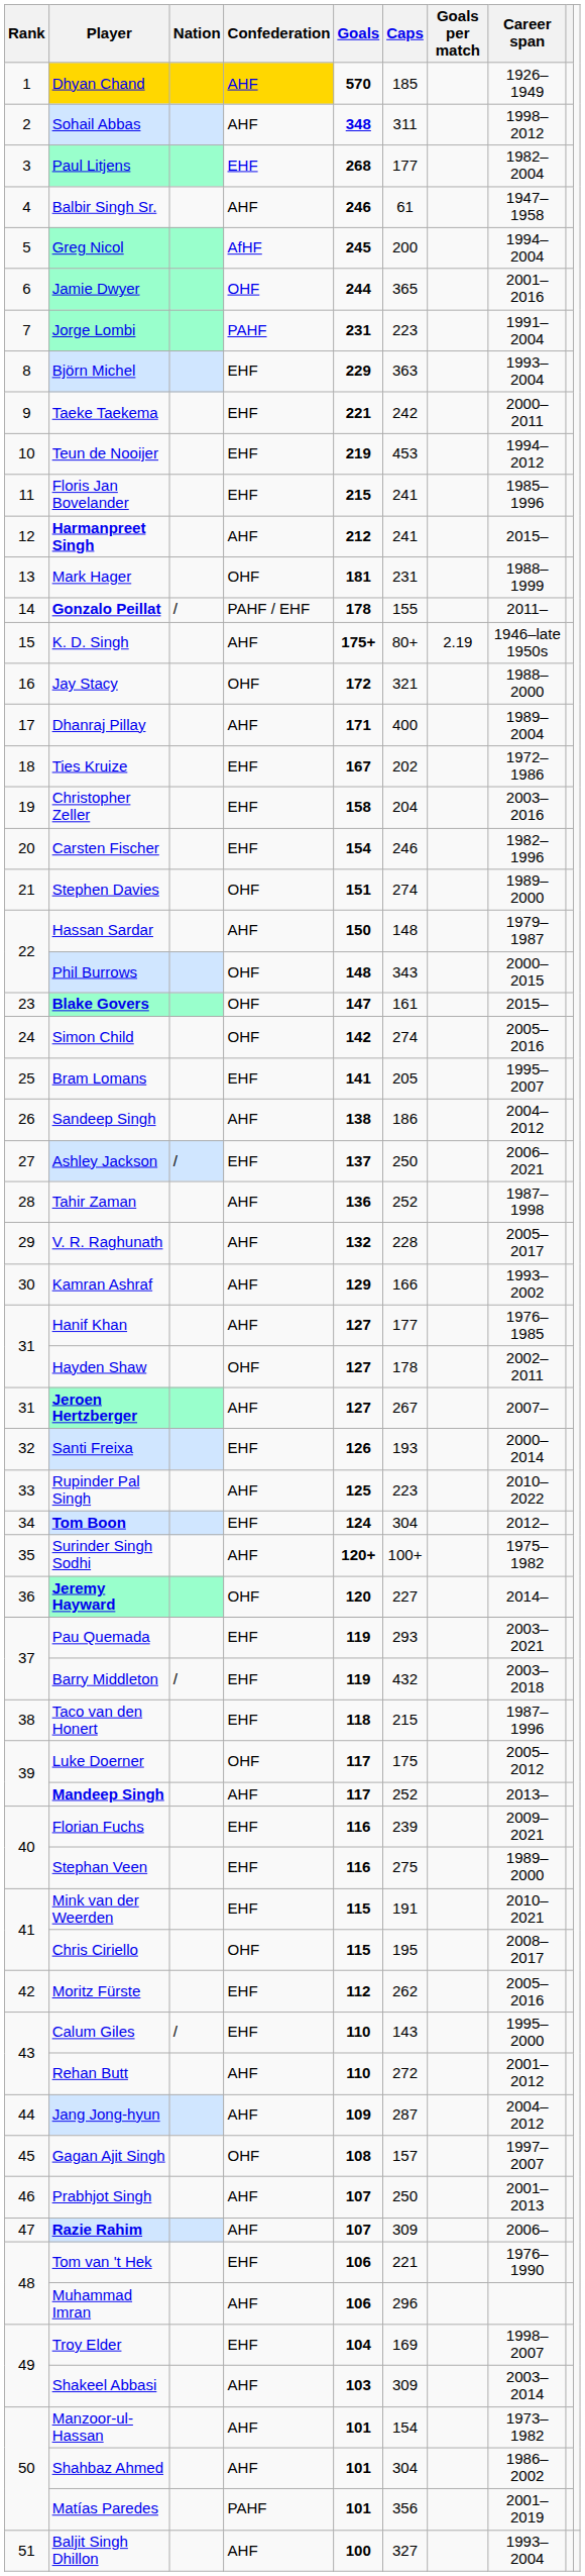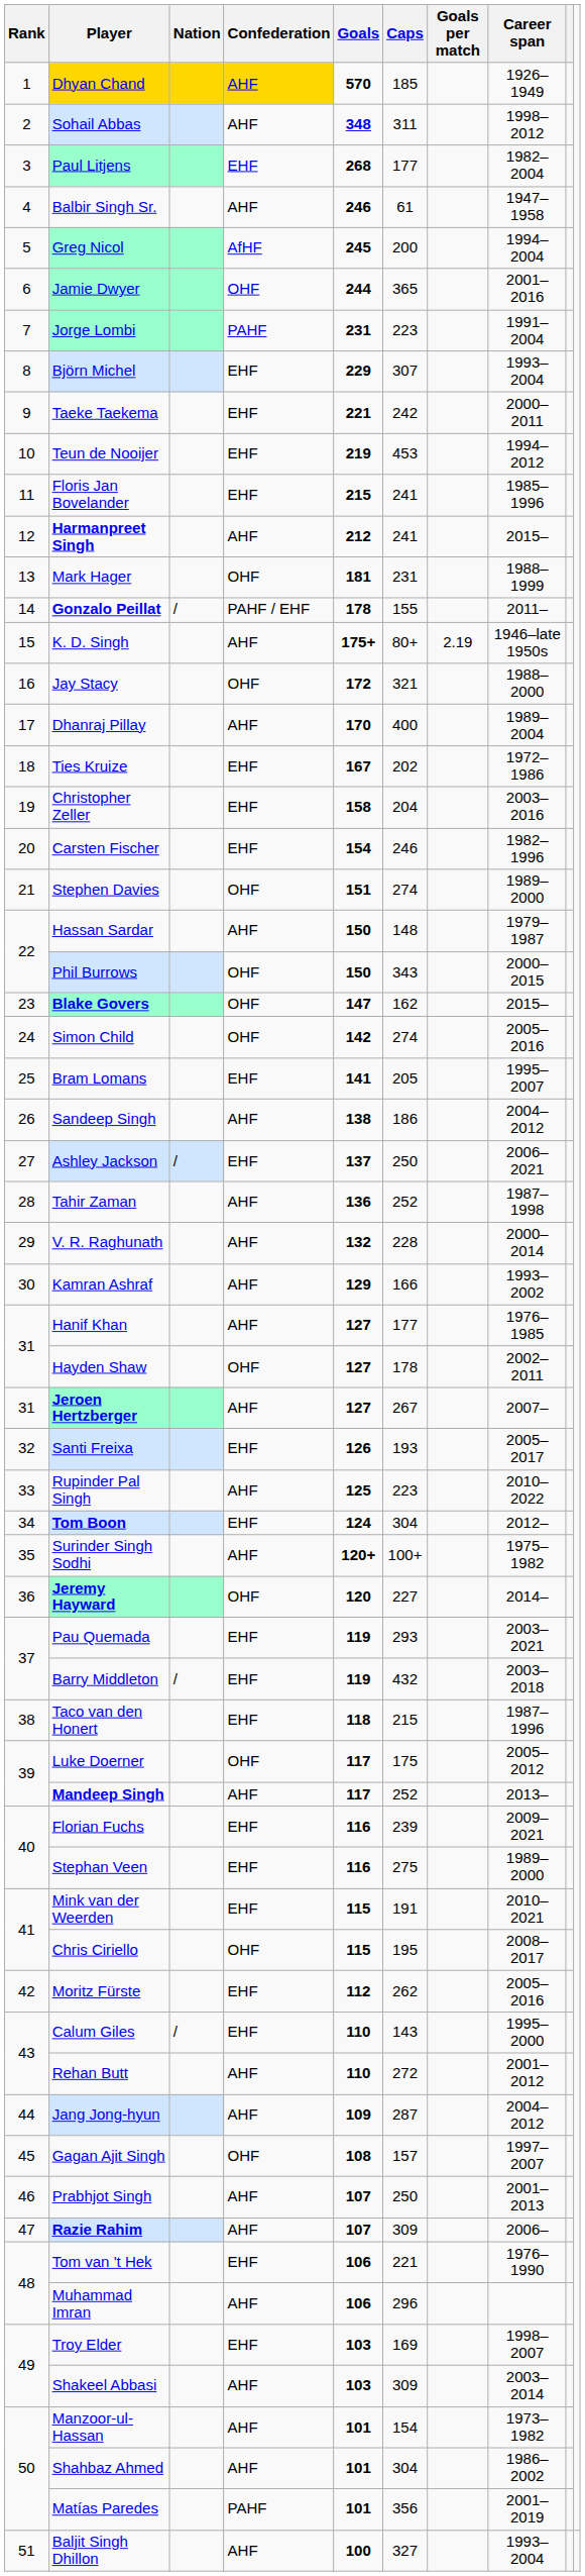 <table class="wikitable sortable" style="text-align:center;">
 <tr>
 <th style="width:15px;" scope=col data-sort-type="number">Rank</th>
 <th scope=col>Player</th>
 <th scope=col>Nation</th>
 <th scope=col>Confederation</th>
 <th scope=col data-sort-type="number"><a href='#'>Goals</a></th>
 <th scope=col data-sort-type="number"><a href='#'>Caps</a></th>
 <th scope=col>Goals<br>per match</th>
 <th scope=col>Career span</th>
 <th scope=col class="unsortable"></th>
 </tr>
 <tr>
 <td>1</td>
 <td bgcolor="gold" align="left"><a href='#'>Dhyan Chand</a></td>
 <td bgcolor="gold" align="left"></td>
 <td bgcolor="gold" align="left"><a href='#'>AHF</a></td>
 <td><strong>570</strong></td>
 <td>185</td>
 <td></td>
 <td>1926–1949</td>
 <td {></td>
 </tr>
 <tr>
 <td>2</td>
 <td style="background-color:#D0E6FF" align="left"><a href='#'>Sohail Abbas</a></td>
 <td style="background-color:#D0E6FF" align="left"></td>
 <td align="left">AHF</td>
 <td><a href='#'><strong>348</strong></a></td>
 <td>311</td>
 <td></td>
 <td>1998–2012</td>
 <td></td>
 </tr>
 <tr>
 <td>3</td>
 <td bgcolor="#9FC" align="left"><a href='#'>Paul Litjens</a></td>
 <td bgcolor="#9FC" align="left"></td>
 <td align="left"><a href='#'>EHF</a></td>
 <td><strong>268</strong></td>
 <td>177</td>
 <td></td>
 <td>1982–2004</td>
 <td></td>
 </tr>
 <tr>
 <td>4</td>
 <td align="left"><a href='#'>Balbir Singh Sr.</a></td>
 <td align="left"></td>
 <td align="left">AHF</td>
 <td><strong>246</strong></td>
 <td>61</td>
 <td></td>
 <td>1947–1958</td>
 <td></td>
 </tr>
 <tr>
 <td>5</td>
 <td bgcolor="#9FC" align="left"><a href='#'>Greg Nicol</a></td>
 <td bgcolor="#9FC" align="left"></td>
 <td align="left"><a href='#'>AfHF</a></td>
 <td><strong>245</strong></td>
 <td>200</td>
 <td></td>
 <td>1994–2004</td>
 <td></td>
 </tr>
 <tr>
 <td>6</td>
 <td bgcolor="#9FC" align="left"><a href='#'>Jamie Dwyer</a></td>
 <td bgcolor="#9FC" align="left"></td>
 <td align="left"><a href='#'>OHF</a></td>
 <td><strong>244</strong></td>
 <td>365</td>
 <td></td>
 <td>2001–2016</td>
 <td></td>
 </tr>
 <tr>
 <td>7</td>
 <td bgcolor="#9FC" align="left"><a href='#'>Jorge Lombi</a></td>
 <td bgcolor="#9FC" align="left"></td>
 <td align="left"><a href='#'>PAHF</a></td>
 <td><strong>231</strong></td>
 <td>223</td>
 <td></td>
 <td>1991–2004</td>
 <td></td>
 </tr>
 <tr>
 <td>8</td>
 <td style="background-color:#D0E6FF" align="left"><a href='#'>Björn Michel</a></td>
 <td style="background-color:#D0E6FF" align="left"></td>
 <td align="left">EHF</td>
 <td><strong>229</strong></td>
-<td>363</td>
+<td>307</td>
 <td></td>
 <td>1993–2004</td>
 <td></td>
 </tr>
 <tr>
 <td>9</td>
 <td align="left"><a href='#'>Taeke Taekema</a></td>
 <td align="left"></td>
 <td align="left">EHF</td>
 <td><strong>221</strong></td>
 <td>242</td>
 <td></td>
 <td>2000–2011</td>
 <td></td>
 </tr>
 <tr>
 <td>10</td>
 <td align="left"><a href='#'>Teun de Nooijer</a></td>
 <td align="left"></td>
 <td align="left">EHF</td>
 <td><strong>219</strong></td>
 <td>453</td>
 <td></td>
 <td>1994–2012</td>
 <td></td>
 </tr>
 <tr>
 <td>11</td>
 <td align="left"><a href='#'>Floris Jan Bovelander</a></td>
 <td align="left"></td>
 <td align="left">EHF</td>
 <td><strong>215</strong></td>
 <td>241</td>
 <td></td>
 <td>1985–1996</td>
 <td></td>
 </tr>
 <tr>
 <td>12</td>
 <td align="left"><strong><a href='#'>Harmanpreet Singh</a></strong></td>
 <td align="left"></td>
 <td align="left">AHF</td>
 <td><strong>212</strong></td>
 <td>241</td>
 <td></td>
 <td>2015–</td>
 <td></td>
 </tr>
 <tr>
 <td>13</td>
 <td align="left"><a href='#'>Mark Hager</a></td>
 <td align="left"></td>
 <td align="left">OHF</td>
 <td><strong>181</strong></td>
 <td>231</td>
 <td></td>
 <td>1988–1999</td>
 <td></td>
 </tr>
 <tr>
 <td>14</td>
 <td align="left"><strong><a href='#'>Gonzalo Peillat</a></strong></td>
 <td align="left"> / </td>
 <td align="left">PAHF / EHF</td>
 <td><strong>178</strong></td>
 <td>155</td>
 <td></td>
 <td>2011–</td>
 <td></td>
 </tr>
 <tr>
 <td>15</td>
 <td align="left"><a href='#'>K. D. Singh</a></td>
 <td align="left"></td>
 <td align="left">AHF</td>
 <td><strong>175+</strong></td>
 <td>80+</td>
 <td>2.19</td>
 <td>1946–late 1950s</td>
 <td></td>
 </tr>
 <tr>
 <td>16</td>
 <td align="left"><a href='#'>Jay Stacy</a></td>
 <td align="left"></td>
 <td align="left">OHF</td>
 <td><strong>172</strong></td>
 <td>321</td>
 <td></td>
 <td>1988–2000</td>
 <td></td>
 </tr>
 <tr>
 <td>17</td>
 <td align="left"><a href='#'>Dhanraj Pillay</a></td>
 <td align="left"></td>
 <td align="left">AHF</td>
-<td><strong>171</strong></td>
+<td><strong>170</strong></td>
 <td>400</td>
 <td></td>
 <td>1989–2004</td>
 <td></td>
 </tr>
 <tr>
 <td>18</td>
 <td align="left"><a href='#'>Ties Kruize</a></td>
 <td align="left"></td>
 <td align="left">EHF</td>
 <td><strong>167</strong></td>
 <td>202</td>
 <td></td>
 <td>1972–1986</td>
 <td></td>
 </tr>
 <tr>
 <td>19</td>
 <td align="left"><a href='#'>Christopher Zeller</a></td>
 <td align="left"></td>
 <td align="left">EHF</td>
 <td><strong>158</strong></td>
 <td>204</td>
 <td></td>
 <td>2003–2016</td>
 <td></td>
 </tr>
 <tr>
 <td>20</td>
 <td align="left"><a href='#'>Carsten Fischer</a></td>
 <td align="left"></td>
 <td align="left">EHF</td>
 <td><strong>154</strong></td>
 <td>246</td>
 <td></td>
 <td>1982–1996</td>
 <td></td>
 </tr>
 <tr>
 <td>21</td>
 <td align="left"><a href='#'>Stephen Davies</a></td>
 <td align="left"></td>
 <td align="left">OHF</td>
 <td><strong>151</strong></td>
 <td>274</td>
 <td></td>
 <td>1989–2000</td>
 <td></td>
 </tr>
 <tr>
 <td rowspan="2">22</td>
 <td align="left"><a href='#'>Hassan Sardar</a></td>
 <td align="left"></td>
 <td align="left">AHF</td>
 <td><strong>150</strong></td>
 <td>148</td>
 <td></td>
 <td>1979–1987</td>
 <td></td>
 </tr>
 <tr>
 <td style="background-color:#D0E6FF" align="left"><a href='#'>Phil Burrows</a></td>
 <td style="background-color:#D0E6FF" align="left"></td>
 <td align="left">OHF</td>
-<td><strong>148</strong></td>
+<td><strong>150</strong></td>
 <td>343</td>
 <td></td>
 <td>2000–2015</td>
 <td></td>
 </tr>
 <tr>
 <td>23</td>
 <td bgcolor="#9FC" align="left"><strong><a href='#'>Blake Govers</a></strong></td>
 <td bgcolor="#9FC" align="left"></td>
 <td align="left">OHF</td>
 <td><strong>147</strong></td>
-<td>161</td>
+<td>162</td>
 <td></td>
 <td>2015–</td>
 <td></td>
 </tr>
 <tr>
 <td>24</td>
 <td align="left"><a href='#'>Simon Child</a></td>
 <td align="left"></td>
 <td align="left">OHF</td>
 <td><strong>142</strong></td>
 <td>274</td>
 <td></td>
 <td>2005–2016</td>
 <td></td>
 </tr>
 <tr>
 <td>25</td>
 <td align="left"><a href='#'>Bram Lomans</a></td>
 <td align="left"></td>
 <td align="left">EHF</td>
 <td><strong>141</strong></td>
 <td>205</td>
 <td></td>
 <td>1995–2007</td>
 <td></td>
 </tr>
 <tr>
 <td>26</td>
 <td align="left"><a href='#'>Sandeep Singh</a></td>
 <td align="left"></td>
 <td align="left">AHF</td>
 <td><strong>138</strong></td>
 <td>186</td>
 <td></td>
 <td>2004–2012</td>
 <td></td>
 </tr>
 <tr>
 <td>27</td>
 <td style="background-color:#D0E6FF" align="left"><a href='#'>Ashley Jackson</a></td>
 <td style="background-color:#D0E6FF" align="left"> / </td>
 <td align="left">EHF</td>
 <td><strong>137</strong></td>
 <td>250</td>
 <td></td>
 <td>2006–2021</td>
 <td></td>
 </tr>
 <tr>
 <td>28</td>
 <td align="left"><a href='#'>Tahir Zaman</a></td>
 <td align="left"></td>
 <td align="left">AHF</td>
 <td><strong>136</strong></td>
 <td>252</td>
 <td></td>
 <td>1987–1998</td>
 <td></td>
 </tr>
 <tr>
 <td>29</td>
 <td align="left"><a href='#'>V. R. Raghunath</a></td>
 <td align="left"></td>
 <td align="left">AHF</td>
 <td><strong>132</strong></td>
 <td>228</td>
 <td></td>
-<td>2005–2017</td>
+<td>2000–2014</td>
 <td></td>
 </tr>
 <tr>
 <td>30</td>
 <td align="left"><a href='#'>Kamran Ashraf</a></td>
 <td align="left"></td>
 <td align="left">AHF</td>
 <td><strong>129</strong></td>
 <td>166</td>
 <td></td>
 <td>1993–2002</td>
 <td></td>
 </tr>
 <tr>
 <td rowspan="2">31</td>
 <td align="left"><a href='#'>Hanif Khan</a></td>
 <td align="left"></td>
 <td align="left">AHF</td>
 <td><strong>127</strong></td>
 <td>177</td>
 <td></td>
 <td>1976–1985</td>
 <td></td>
 </tr>
 <tr>
 <td align="left"><a href='#'>Hayden Shaw</a></td>
 <td align="left"></td>
 <td align="left">OHF</td>
 <td><strong>127</strong></td>
 <td>178</td>
 <td></td>
 <td>2002–2011</td>
 <td></td>
 </tr>
 <tr>
 <td>31</td>
 <td bgcolor="#9FC" align="left"><strong><a href='#'>Jeroen Hertzberger</a></strong></td>
 <td bgcolor="#9FC" align="left"></td>
 <td align="left">AHF</td>
 <td><strong>127</strong></td>
 <td>267</td>
 <td></td>
 <td>2007–</td>
 <td></td>
 </tr>
 <tr>
 <td>32</td>
 <td style="background-color:#D0E6FF" align="left"><a href='#'>Santi Freixa</a></td>
 <td style="background-color:#D0E6FF" align="left"></td>
 <td align="left">EHF</td>
 <td><strong>126</strong></td>
 <td>193</td>
 <td></td>
-<td>2000–2014</td>
+<td>2005–2017</td>
 <td></td>
 </tr>
 <tr>
 <td>33</td>
 <td align="left"><a href='#'>Rupinder Pal Singh</a></td>
 <td align="left"></td>
 <td align="left">AHF</td>
 <td><strong>125</strong></td>
 <td>223</td>
 <td></td>
 <td>2010–2022</td>
 <td></td>
 </tr>
 <tr>
 <td>34</td>
 <td style="background-color:#D0E6FF" align="left"><strong><a href='#'>Tom Boon</a></strong></td>
 <td style="background-color:#D0E6FF" align="left"></td>
 <td align="left">EHF</td>
 <td><strong>124</strong></td>
 <td>304</td>
 <td></td>
 <td>2012–</td>
 <td></td>
 </tr>
 <tr>
 <td>35</td>
 <td align="left"><a href='#'>Surinder Singh Sodhi</a></td>
 <td align="left"></td>
 <td align="left">AHF</td>
 <td><strong>120+</strong></td>
 <td>100+</td>
 <td></td>
 <td>1975–1982</td>
 <td></td>
 </tr>
 <tr>
 <td>36</td>
 <td bgcolor="#9FC" align="left"><strong><a href='#'>Jeremy Hayward</a></strong></td>
 <td bgcolor="#9FC" align="left"></td>
 <td align="left">OHF</td>
 <td><strong>120</strong></td>
 <td>227</td>
 <td></td>
 <td>2014–</td>
 <td></td>
 </tr>
 <tr>
 </tr>
 <tr>
 <td rowspan="2">37</td>
 <td align="left"><a href='#'>Pau Quemada</a></td>
 <td align="left"></td>
 <td align="left">EHF</td>
 <td><strong>119</strong></td>
 <td>293</td>
 <td></td>
 <td>2003–2021</td>
 <td></td>
 </tr>
 <tr>
 <td align="left"><a href='#'>Barry Middleton</a></td>
 <td align="left"> / </td>
 <td align="left">EHF</td>
 <td><strong>119</strong></td>
 <td>432</td>
 <td></td>
 <td>2003–2018</td>
 <td></td>
 </tr>
 <tr>
 <td>38</td>
 <td align="left"><a href='#'>Taco van den Honert</a></td>
 <td align="left"></td>
 <td align="left">EHF</td>
 <td><strong>118</strong></td>
 <td>215</td>
 <td></td>
 <td>1987–1996</td>
 <td></td>
 </tr>
 <tr>
 <td rowspan="2">39</td>
 <td align="left"><a href='#'>Luke Doerner</a></td>
 <td align="left"></td>
 <td align="left">OHF</td>
 <td><strong>117</strong></td>
 <td>175</td>
 <td></td>
 <td>2005–2012</td>
 <td></td>
 </tr>
 <tr>
 <td align="left"><strong><a href='#'>Mandeep Singh</a></strong></td>
 <td align="left"></td>
 <td align="left">AHF</td>
 <td><strong>117</strong></td>
 <td>252</td>
 <td></td>
 <td>2013–</td>
 <td></td>
 </tr>
 <tr>
 <td rowspan="2">40</td>
 <td align="left"><a href='#'>Florian Fuchs</a></td>
 <td align="left"></td>
 <td align="left">EHF</td>
 <td><strong>116</strong></td>
 <td>239</td>
 <td></td>
 <td>2009–2021</td>
 <td></td>
 </tr>
 <tr>
 <td align="left"><a href='#'>Stephan Veen</a></td>
 <td align="left"></td>
 <td align="left">EHF</td>
 <td><strong>116</strong></td>
 <td>275</td>
 <td></td>
 <td>1989–2000</td>
 <td></td>
 </tr>
 <tr>
 <td rowspan="2">41</td>
 <td align="left"><a href='#'>Mink van der Weerden</a></td>
 <td align="left"></td>
 <td align="left">EHF</td>
 <td><strong>115</strong></td>
 <td>191</td>
 <td></td>
 <td>2010–2021</td>
 <td></td>
 </tr>
 <tr>
 <td align="left"><a href='#'>Chris Ciriello</a></td>
 <td align="left"></td>
 <td align="left">OHF</td>
 <td><strong>115</strong></td>
 <td>195</td>
 <td></td>
 <td>2008–2017</td>
 <td></td>
 </tr>
 <tr>
 <td>42</td>
 <td align="left"><a href='#'>Moritz Fürste</a></td>
 <td align="left"></td>
 <td align="left">EHF</td>
 <td><strong>112</strong></td>
 <td>262</td>
 <td></td>
 <td>2005–2016</td>
 <td></td>
 </tr>
 <tr>
 <td rowspan="2">43</td>
 <td align="left"><a href='#'>Calum Giles</a></td>
 <td align="left"> / </td>
 <td align="left">EHF</td>
 <td><strong>110</strong></td>
 <td>143</td>
 <td></td>
 <td>1995–2000</td>
 <td></td>
 </tr>
 <tr>
 <td align="left"><a href='#'>Rehan Butt</a></td>
 <td align="left"></td>
 <td align="left">AHF</td>
 <td><strong>110</strong></td>
 <td>272</td>
 <td></td>
 <td>2001–2012</td>
 <td></td>
 </tr>
 <tr>
 <td>44</td>
 <td style="background-color:#D0E6FF" align="left"><a href='#'>Jang Jong-hyun</a></td>
 <td style="background-color:#D0E6FF" align="left"></td>
 <td align="left">AHF</td>
 <td><strong>109</strong></td>
 <td>287</td>
 <td></td>
 <td>2004–2012</td>
 <td></td>
 </tr>
 <tr>
 <td>45</td>
 <td align="left"><a href='#'>Gagan Ajit Singh</a></td>
 <td align="left"></td>
 <td align="left">OHF</td>
 <td><strong>108</strong></td>
 <td>157</td>
 <td></td>
 <td>1997–2007</td>
 <td></td>
 </tr>
 <tr |->
 <td>46</td>
 <td align="left"><a href='#'>Prabhjot Singh</a></td>
 <td align="left"></td>
 <td align="left">AHF</td>
 <td><strong>107</strong></td>
 <td>250</td>
 <td></td>
 <td>2001–2013</td>
 <td></td>
 </tr>
 <tr>
 <td>47</td>
 <td style="background-color:#D0E6FF" align="left"><strong><a href='#'>Razie Rahim</a></strong></td>
 <td style="background-color:#D0E6FF" align="left"></td>
 <td align="left">AHF</td>
 <td><strong>107</strong></td>
 <td>309</td>
 <td></td>
 <td>2006–</td>
 <td></td>
 </tr>
 <tr>
 <td rowspan="2">48</td>
 <td align="left"><a href='#'>Tom van 't Hek</a></td>
 <td align="left"></td>
 <td align="left">EHF</td>
 <td><strong>106</strong></td>
 <td>221</td>
 <td></td>
 <td>1976–1990</td>
 <td></td>
 </tr>
 <tr>
 <td align="left"><a href='#'>Muhammad Imran</a></td>
 <td align="left"></td>
 <td align="left">AHF</td>
 <td><strong>106</strong></td>
 <td>296</td>
 <td></td>
 <td></td>
 <td></td>
 </tr>
 <tr>
 <td rowspan="2">49</td>
 <td align="left"><a href='#'>Troy Elder</a></td>
 <td align="left"></td>
 <td align="left">EHF</td>
-<td><strong>104</strong></td>
+<td><strong>103</strong></td>
 <td>169</td>
 <td></td>
 <td>1998–2007</td>
 <td></td>
 </tr>
 <tr>
 <td align="left"><a href='#'>Shakeel Abbasi</a></td>
 <td align="left"></td>
 <td align="left">AHF</td>
 <td><strong>103</strong></td>
 <td>309</td>
 <td></td>
 <td>2003–2014</td>
 <td></td>
 </tr>
 <tr>
 <td rowspan="3">50</td>
 <td align="left"><a href='#'>Manzoor-ul-Hassan</a></td>
 <td align="left"></td>
 <td align="left">AHF</td>
 <td><strong>101</strong></td>
 <td>154</td>
 <td></td>
 <td>1973–1982</td>
 <td></td>
 </tr>
 <tr>
 <td align="left"><a href='#'>Shahbaz Ahmed</a></td>
 <td align="left"></td>
 <td align="left">AHF</td>
 <td><strong>101</strong></td>
 <td>304</td>
 <td></td>
 <td>1986–2002</td>
 <td></td>
 </tr>
 <tr>
 <td align="left"><a href='#'>Matías Paredes</a></td>
 <td align="left"></td>
 <td align="left">PAHF</td>
 <td><strong>101</strong></td>
 <td>356</td>
 <td></td>
 <td>2001–2019</td>
 <td></td>
 </tr>
 <tr>
 <td>51</td>
 <td align="left"><a href='#'>Baljit Singh Dhillon</a></td>
 <td align="left"></td>
 <td align="left">AHF</td>
 <td><strong>100</strong></td>
 <td>327</td>
 <td></td>
 <td>1993–2004</td>
 <td></td>
 <td></td>
 </tr>
 </table>
